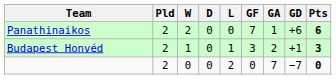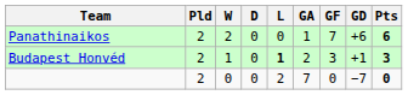 <table class="wikitable" style="text-align: center;">
 <tr>
 <th width=175>Team</th>
 <th width=20 abbr="Played">Pld</th>
 <th width=20 abbr="Won">W</th>
 <th width=20 abbr="Drawn">D</th>
 <th width=20 abbr="Lost">L</th>
+<th width=20 abbr="Goals against">GA</th>
 <th width=20 abbr="Goals for">GF</th>
-<th width=20 abbr="Goals against">GA</th>
 <th width=20 abbr="Goal difference">GD</th>
 <th width=20 abbr="Points">Pts</th>
 </tr>
 <tr bgcolor=#ccffcc>
 <td align=left> <a href='#'>Panathinaikos</a></td>
 <td>2</td>
 <td>2</td>
 <td>0</td>
 <td>0</td>
+<td>1</td>
 <td>7</td>
-<td>1</td>
 <td>+6</td>
 <td><strong>6</strong></td>
 </tr>
 <tr bgcolor=#ccffcc>
 <td align=left> <a href='#'>Budapest Honvéd</a></td>
 <td>2</td>
 <td>1</td>
 <td>0</td>
-<td>1</td>
+<td><strong>1</strong></td>
+<td>2</td>
 <td>3</td>
-<td>2</td>
 <td>+1</td>
 <td><strong>3</strong></td>
 </tr>
 <tr>
 <td align=left></td>
 <td>2</td>
 <td>0</td>
 <td>0</td>
 <td>2</td>
+<td>7</td>
 <td>0</td>
-<td>7</td>
 <td>−7</td>
 <td><strong>0</strong></td>
 </tr>
 </table>
